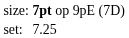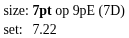 <table style="margin-left:40px;">
 <tr>
 <td>size:</td>
 <td><strong>7pt</strong> op 9pE (7D)</td>
 </tr>
 <tr>
 <td>set:</td>
-<td>7.25</td>
+<td>7.22</td>
 </tr>
 </table>
